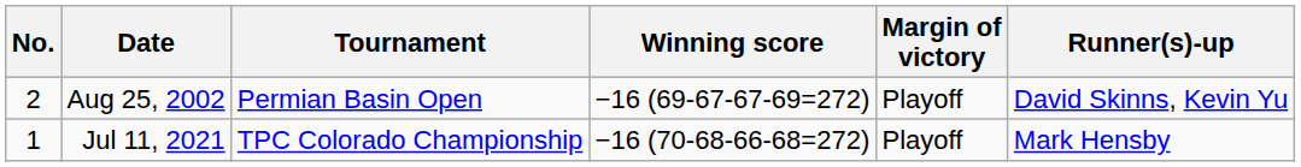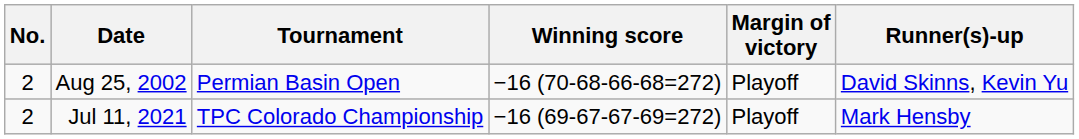 <table class="wikitable" style="font-size:95%;">
 <tr>
 <th>No.</th>
 <th>Date</th>
 <th>Tournament</th>
 <th>Winning score</th>
 <th>Margin of<br>victory</th>
 <th>Runner(s)-up</th>
 </tr>
 <tr>
 <td align=center>2</td>
 <td align=right>Aug 25, <a href='#'>2002</a></td>
 <td><a href='#'>Permian Basin Open</a></td>
-<td>−16 (69-67-67-69=272)</td>
+<td>−16 (70-68-66-68=272)</td>
 <td>Playoff</td>
 <td> <a href='#'>David Skinns</a>,  <a href='#'>Kevin Yu</a></td>
 </tr>
 <tr>
-<td align=center>1</td>
+<td align=center>2</td>
 <td align=right>Jul 11, <a href='#'>2021</a></td>
 <td><a href='#'>TPC Colorado Championship</a></td>
-<td>−16 (70-68-66-68=272)</td>
+<td>−16 (69-67-67-69=272)</td>
 <td>Playoff</td>
 <td> <a href='#'>Mark Hensby</a></td>
 </tr>
 </table>
